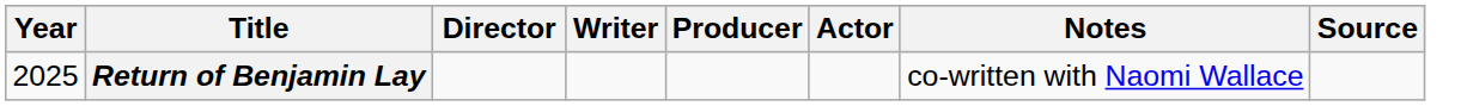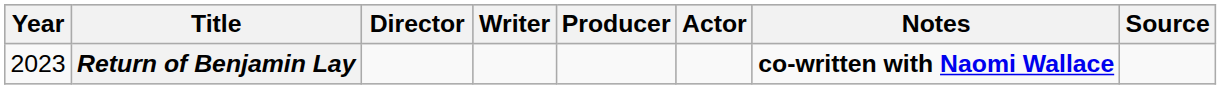 <table class="wikitable plainrowheaders">
 <tr style="background:#ccc; text-align:center;">
 <th scope="col">Year</th>
 <th scope="col">Title</th>
 <th scope="col" width=65>Director</th>
 <th scope="col">Writer</th>
 <th scope="col">Producer</th>
 <th scope="col">Actor</th>
 <th scope="col">Notes</th>
 <th scope="col">Source</th>
 </tr>
 <tr>
-<td>2025</td>
+<td>2023</td>
 <th scope=row><em>Return of Benjamin Lay</em></th>
 <td></td>
 <td></td>
 <td></td>
 <td></td>
-<td>co-written with <a href='#'>Naomi Wallace</a></td>
+<td><strong>co-written with <a href='#'>Naomi Wallace</a></strong></td>
 <td></td>
 </tr>
 </table>
